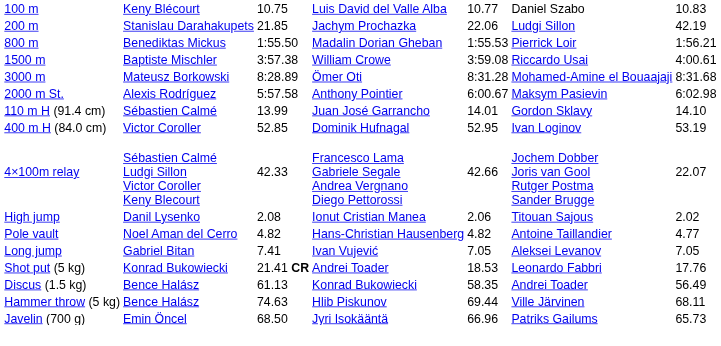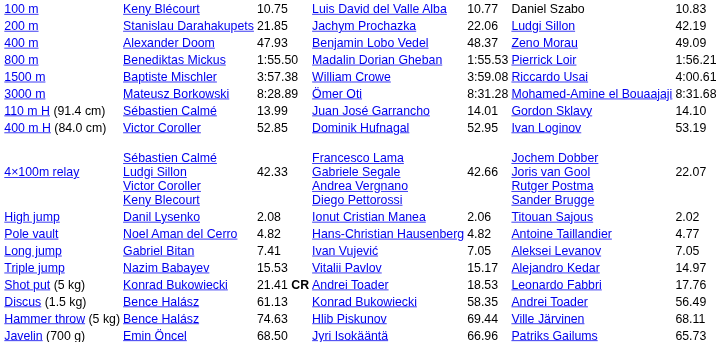 <table>
 <tr>
 <td><a href='#'>100 m</a></td>
 <td><a href='#'>Keny Blécourt</a> <br> <em></em></td>
 <td>10.75</td>
 <td><a href='#'>Luis David del Valle Alba</a> <br> <em></em></td>
 <td>10.77</td>
 <td>Daniel Szabo <br> <em></em></td>
 <td>10.83</td>
 </tr>
 <tr>
 <td><a href='#'>200 m</a></td>
 <td><a href='#'>Stanislau Darahakupets</a> <br> <em></em></td>
 <td>21.85</td>
 <td><a href='#'>Jachym Prochazka</a> <br> <em></em></td>
 <td>22.06</td>
 <td><a href='#'>Ludgi Sillon</a> <br> <em></em></td>
 <td>42.19</td>
+</tr>
+<tr>
+<td><a href='#'>400 m</a></td>
+<td><a href='#'>Alexander Doom</a> <br> <em></em></td>
+<td>47.93</td>
+<td><a href='#'>Benjamin Lobo Vedel</a> <br> <em></em></td>
+<td>48.37</td>
+<td><a href='#'>Zeno Morau</a> <br> <em></em></td>
+<td>49.09</td>
 </tr>
 <tr>
 <td><a href='#'>800 m</a></td>
 <td><a href='#'>Benediktas Mickus</a> <br> <em></em></td>
 <td>1:55.50</td>
 <td><a href='#'>Madalin Dorian Gheban</a> <br> <em></em></td>
 <td>1:55.53</td>
 <td><a href='#'>Pierrick Loir</a> <br> <em></em></td>
 <td>1:56.21</td>
 </tr>
 <tr>
 <td><a href='#'>1500 m</a></td>
 <td><a href='#'>Baptiste Mischler</a> <br> <em></em></td>
 <td>3:57.38</td>
 <td><a href='#'>William Crowe</a> <br> <em></em></td>
 <td>3:59.08</td>
 <td><a href='#'>Riccardo Usai</a> <br> <em></em></td>
 <td>4:00.61</td>
 </tr>
 <tr>
 <td><a href='#'>3000 m</a></td>
 <td><a href='#'>Mateusz Borkowski</a> <br> <em></em></td>
 <td>8:28.89</td>
 <td><a href='#'>Ömer Oti</a> <br> <em></em></td>
 <td>8:31.28</td>
 <td><a href='#'>Mohamed-Amine el Bouaajaji</a> <br> <em></em></td>
 <td>8:31.68</td>
-</tr>
-<tr>
-<td><a href='#'>2000 m St.</a></td>
-<td><a href='#'>Alexis Rodríguez</a> <br> <em></em></td>
-<td>5:57.58</td>
-<td><a href='#'>Anthony Pointier</a> <br> <em></em></td>
-<td>6:00.67</td>
-<td><a href='#'>Maksym Pasievin</a> <br> <em></em></td>
-<td>6:02.98</td>
 </tr>
 <tr>
 <td><a href='#'>110 m H</a> (91.4 cm)</td>
 <td><a href='#'>Sébastien Calmé</a> <br> <em></em></td>
 <td>13.99</td>
 <td><a href='#'>Juan José Garrancho</a> <br> <em></em></td>
 <td>14.01</td>
 <td><a href='#'>Gordon Sklavy</a> <br> <em></em></td>
 <td>14.10</td>
 </tr>
 <tr>
 <td><a href='#'>400 m H</a> (84.0 cm)</td>
 <td><a href='#'>Victor Coroller</a> <br> <em></em></td>
 <td>52.85</td>
 <td><a href='#'>Dominik Hufnagal</a> <br> <em></em></td>
 <td>52.95</td>
 <td><a href='#'>Ivan Loginov</a> <br> <em></em></td>
 <td>53.19</td>
 </tr>
 <tr>
 <td><a href='#'>4×100m relay</a></td>
 <td><em></em><br><a href='#'>Sébastien Calmé</a><br><a href='#'>Ludgi Sillon</a><br><a href='#'>Victor Coroller</a><br><a href='#'>Keny Blecourt</a></td>
 <td>42.33</td>
 <td><em></em><br><a href='#'>Francesco Lama</a><br><a href='#'>Gabriele Segale</a><br><a href='#'>Andrea Vergnano</a><br><a href='#'>Diego Pettorossi</a></td>
 <td>42.66</td>
 <td><em></em><br><a href='#'>Jochem Dobber</a><br><a href='#'>Joris van Gool</a><br><a href='#'>Rutger Postma</a><br><a href='#'>Sander Brugge</a></td>
 <td>22.07</td>
 </tr>
 <tr>
 <td><a href='#'>High jump</a></td>
 <td><a href='#'>Danil Lysenko</a> <br> <em></em></td>
 <td>2.08</td>
 <td><a href='#'>Ionut Cristian Manea</a> <br> <em></em></td>
 <td>2.06</td>
 <td><a href='#'>Titouan Sajous</a> <br> <em></em></td>
 <td>2.02</td>
 </tr>
 <tr>
 <td><a href='#'>Pole vault</a></td>
 <td><a href='#'>Noel Aman del Cerro</a> <br> <em></em></td>
 <td>4.82</td>
 <td><a href='#'>Hans-Christian Hausenberg</a> <br> <em></em></td>
 <td>4.82</td>
 <td><a href='#'>Antoine Taillandier</a> <br> <em></em></td>
 <td>4.77</td>
 </tr>
 <tr>
 <td><a href='#'>Long jump</a></td>
 <td><a href='#'>Gabriel Bitan</a> <br> <em></em></td>
 <td>7.41</td>
 <td><a href='#'>Ivan Vujević</a> <br> <em></em></td>
 <td>7.05</td>
 <td><a href='#'>Aleksei Levanov</a> <br> <em></em></td>
 <td>7.05</td>
 </tr>
 <tr>
+<td><a href='#'>Triple jump</a></td>
+<td><a href='#'>Nazim Babayev</a> <br> <em></em></td>
+<td>15.53</td>
+<td><a href='#'>Vitalii Pavlov</a> <br> <em></em></td>
+<td>15.17</td>
+<td><a href='#'>Alejandro Kedar</a> <br> <em></em></td>
+<td>14.97</td>
+</tr>
+<tr>
 <td><a href='#'>Shot put</a> (5 kg)</td>
 <td><a href='#'>Konrad Bukowiecki</a> <br> <em></em></td>
 <td>21.41 <strong>CR</strong></td>
 <td><a href='#'>Andrei Toader</a> <br> <em></em></td>
 <td>18.53</td>
 <td><a href='#'>Leonardo Fabbri</a> <br> <em></em></td>
 <td>17.76</td>
 </tr>
 <tr>
 <td><a href='#'>Discus</a>  (1.5 kg)</td>
 <td><a href='#'>Bence Halász</a> <br> <em></em></td>
 <td>61.13</td>
 <td><a href='#'>Konrad Bukowiecki</a> <br> <em></em></td>
 <td>58.35</td>
 <td><a href='#'>Andrei Toader</a> <br> <em></em></td>
 <td>56.49</td>
 </tr>
 <tr>
 <td><a href='#'>Hammer throw</a> (5 kg)</td>
 <td><a href='#'>Bence Halász</a> <br> <em></em></td>
 <td>74.63</td>
 <td><a href='#'>Hlib Piskunov</a> <br> <em></em></td>
 <td>69.44</td>
 <td><a href='#'>Ville Järvinen</a> <br> <em></em></td>
 <td>68.11</td>
 </tr>
 <tr>
 <td><a href='#'>Javelin</a> (700 g)</td>
 <td><a href='#'>Emin Öncel</a> <br> <em></em></td>
 <td>68.50</td>
 <td><a href='#'>Jyri Isokääntä</a> <br> <em></em></td>
 <td>66.96</td>
 <td><a href='#'>Patriks Gailums</a> <br> <em></em></td>
 <td>65.73</td>
 </tr>
 </table>
